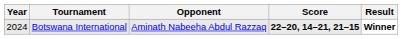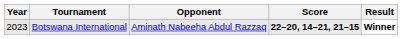 <table class="sortable wikitable" style="font-size: 90%;">
 <tr>
 <th>Year</th>
 <th>Tournament</th>
 <th>Opponent</th>
 <th>Score</th>
 <th>Result</th>
 </tr>
 <tr style="background:#E9E9E9">
-<td align="center">2024</td>
+<td align="center">2023</td>
 <td align="left"><a href='#'>Botswana International</a></td>
 <td align="left"> <a href='#'>Aminath Nabeeha Abdul Razzaq</a></td>
 <td align="left"><strong>22–20, 14–21, 21–15</strong></td>
 <td style="text-align:left; background:white"> <strong>Winner</strong></td>
 </tr>
 </table>
